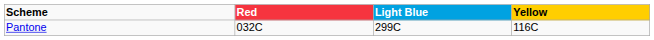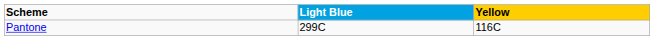 <table cellspacing="0" cellpadding="2" border="1" style="width:60%; background:#f9f9f9; border:1px solid #aaa; border-collapse:collapse; white-space:nowrap; text-align:left;">
 <tr>
 <th width="25%">Scheme</th>
-<th width="15%" style="background:#F6343F;color:white">Red</th>
 <th width="15%" style="background:#00A2E1;color:white">Light Blue</th>
 <th width="15%" style="background:#FFCE00;color:black">Yellow</th>
 </tr>
 <tr>
 <td><a href='#'>Pantone</a></td>
-<td>032C</td>
 <td>299C</td>
 <td>116C</td>
 </tr>
 </table>
